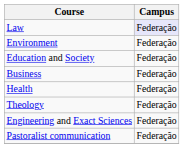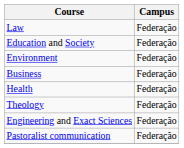 <table class="wikitable">
 <tr>
 <th>Course</th>
 <th>Campus</th>
 </tr>
 <tr>
 <td><a href='#'>Law</a></td>
-<td style="background: lavender;">Federação</td>
-</tr>
-<tr>
-<td><a href='#'>Environment</a></td>
 <td>Federação</td>
 </tr>
 <tr>
 <td><a href='#'>Education</a> and <a href='#'>Society</a></td>
+<td>Federação</td>
+</tr>
+<tr>
+<td><a href='#'>Environment</a></td>
 <td>Federação</td>
 </tr>
 <tr>
 <td><a href='#'>Business</a></td>
 <td>Federação</td>
 </tr>
 <tr>
 <td><a href='#'>Health</a></td>
 <td>Federação</td>
 </tr>
 <tr>
 <td><a href='#'>Theology</a></td>
 <td>Federação</td>
 </tr>
 <tr>
 <td><a href='#'>Engineering</a> and <a href='#'>Exact Sciences</a></td>
 <td>Federação</td>
 </tr>
 <tr>
 <td><a href='#'>Pastoralist communication</a></td>
 <td>Federação</td>
 </tr>
 <tr>
 </tr>
 </table>
